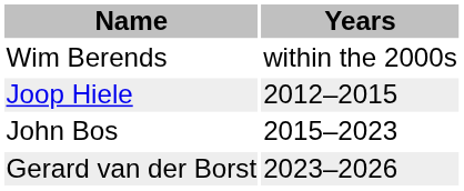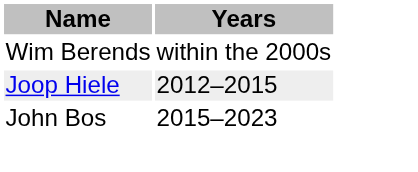 <table class="toccolours">
 <tr>
 <th style="background:silver">Name</th>
 <th style="background:silver">Years</th>
 </tr>
 <tr>
 <td>Wim Berends</td>
 <td>within the 2000s</td>
 </tr>
 <tr style="background:#eeeeee">
 <td><a href='#'>Joop Hiele</a></td>
 <td>2012–2015</td>
 </tr>
 <tr>
 <td>John Bos</td>
 <td>2015–2023</td>
 </tr>
-<tr style="background:#eeeeee">
-<td>Gerard van der Borst</td>
-<td>2023–2026</td>
-</tr>
 </table>
